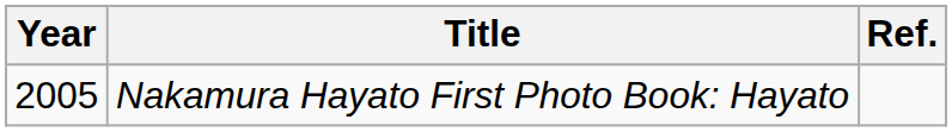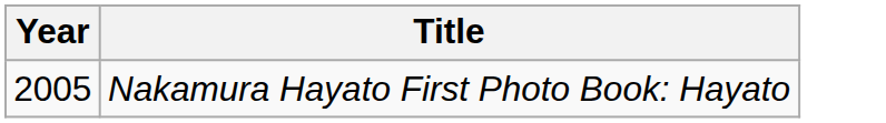 <table class="wikitable">
 <tr>
 <th>Year</th>
 <th>Title</th>
-<th>Ref.</th>
 </tr>
 <tr>
 <td>2005</td>
 <td><em>Nakamura Hayato First Photo Book: Hayato</em></td>
-<td></td>
 </tr>
 </table>
